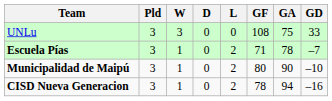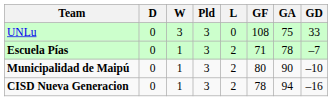 <table class="wikitable" style="text-align: center;">
 <tr>
 <th width="180">Team</th>
+<th width="30">D</th>
+<th width="30">W</th>
 <th width="30">Pld</th>
-<th width="30">W</th>
-<th width="30">D</th>
 <th width="30">L</th>
 <th width="30">GF</th>
 <th width="30">GA</th>
 <th width="30">GD</th>
 </tr>
 <tr bgcolor=#CCFFCC>
 <td align="left"><a href='#'>UNLu</a></td>
+<td>0</td>
 <td>3</td>
 <td>3</td>
-<td>0</td>
 <td>0</td>
 <td>108</td>
 <td>75</td>
 <td>33</td>
 </tr>
 <tr bgcolor=#CCFFCC>
 <td align="left"><strong>Escuela Pías</strong></td>
+<td>0</td>
+<td>1</td>
 <td>3</td>
-<td>1</td>
-<td>0</td>
 <td>2</td>
 <td>71</td>
 <td>78</td>
 <td>–7</td>
 </tr>
 <tr>
 <td align="left"><strong>Municipalidad de Maipú</strong></td>
+<td>0</td>
+<td>1</td>
 <td>3</td>
-<td>1</td>
-<td>0</td>
 <td>2</td>
 <td>80</td>
 <td>90</td>
 <td>–10</td>
 </tr>
 <tr>
 <td align="left"><strong>CISD Nueva Generacion</strong></td>
+<td>0</td>
+<td>1</td>
 <td>3</td>
-<td>1</td>
-<td>0</td>
 <td>2</td>
 <td>78</td>
 <td>94</td>
 <td>–16</td>
 </tr>
 </table>
